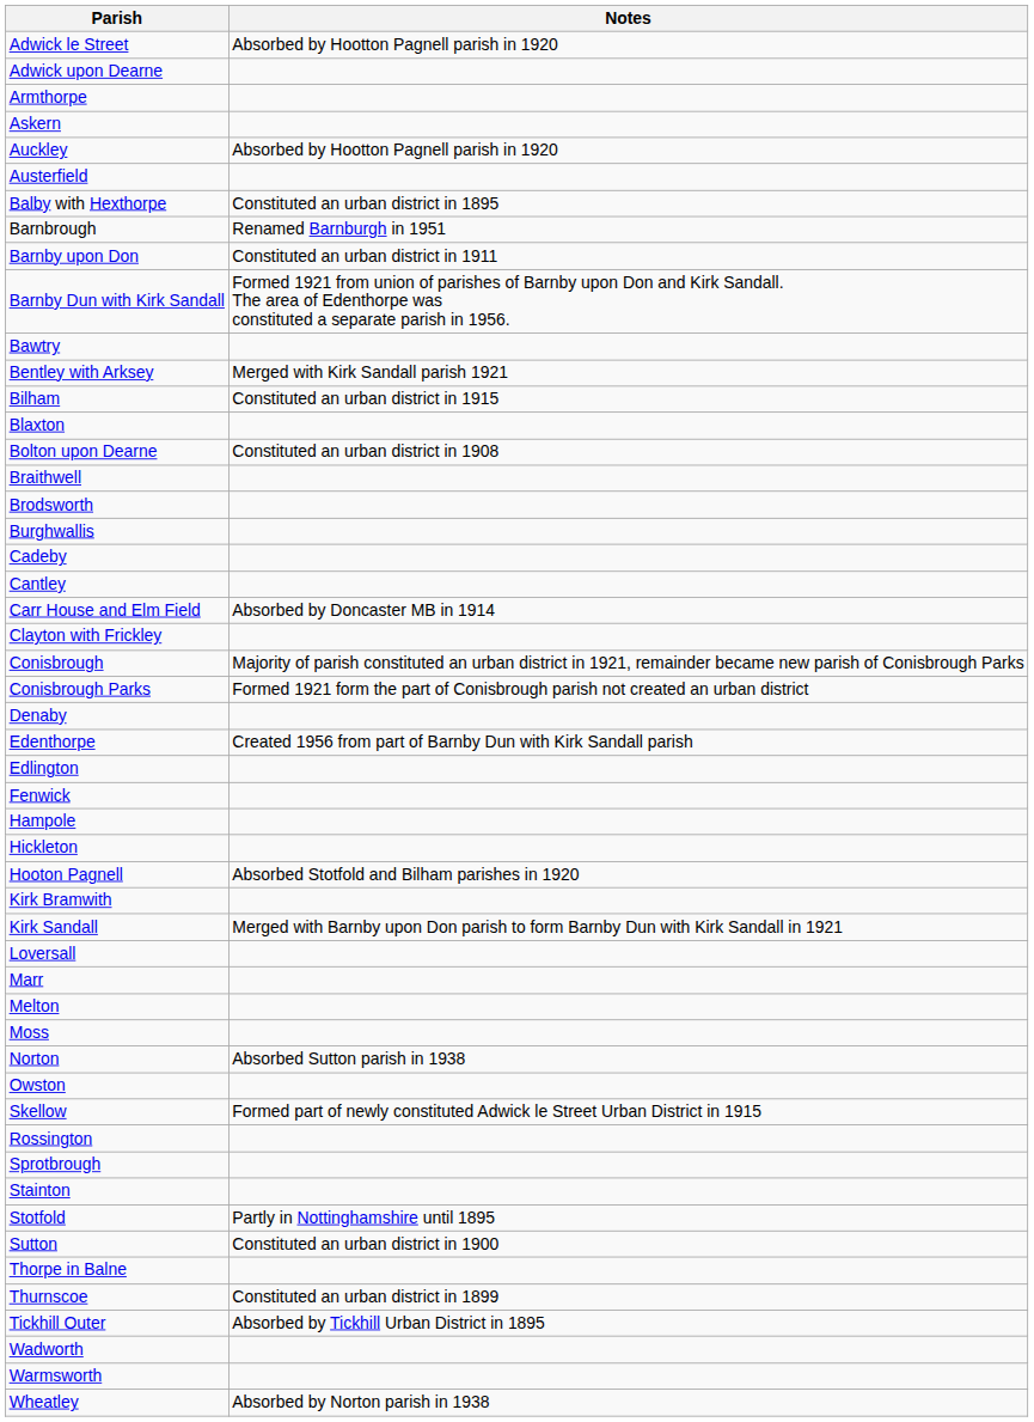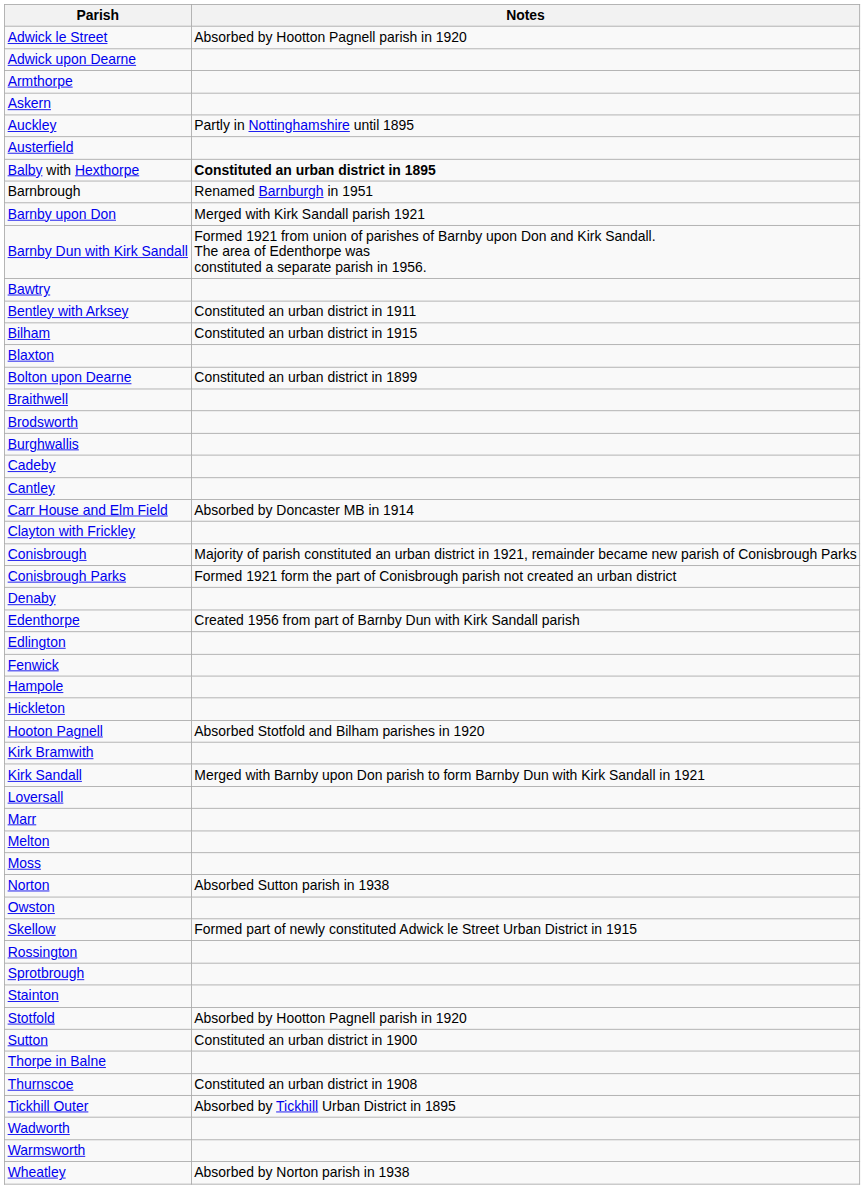 <table class="wikitable">
 <tr>
 <th>Parish</th>
 <th>Notes</th>
 </tr>
 <tr>
 <td><a href='#'>Adwick le Street</a></td>
 <td>Absorbed by Hootton Pagnell parish in 1920</td>
 </tr>
 <tr>
 <td><a href='#'>Adwick upon Dearne</a></td>
 <td></td>
 </tr>
 <tr>
 <td><a href='#'>Armthorpe</a></td>
 <td></td>
 </tr>
 <tr>
 <td><a href='#'>Askern</a></td>
 <td></td>
 </tr>
 <tr>
 <td><a href='#'>Auckley</a></td>
-<td>Absorbed by Hootton Pagnell parish in 1920</td>
+<td>Partly in <a href='#'>Nottinghamshire</a> until 1895</td>
 </tr>
 <tr>
 <td><a href='#'>Austerfield</a></td>
 <td></td>
 </tr>
 <tr>
 <td><a href='#'>Balby</a> with <a href='#'>Hexthorpe</a></td>
-<td>Constituted an urban district in 1895</td>
+<td><strong>Constituted an urban district in 1895</strong></td>
 </tr>
 <tr>
 <td>Barnbrough</td>
 <td>Renamed <a href='#'>Barnburgh</a> in 1951</td>
 </tr>
 <tr>
 <td><a href='#'>Barnby upon Don</a></td>
-<td>Constituted an urban district in 1911</td>
+<td>Merged with Kirk Sandall parish 1921</td>
 </tr>
 <tr>
 <td><a href='#'>Barnby Dun with Kirk Sandall</a></td>
 <td>Formed 1921 from union of parishes of Barnby upon Don and Kirk Sandall.<br>The area of Edenthorpe was<br>constituted a separate parish in 1956.</td>
 </tr>
 <tr>
 <td><a href='#'>Bawtry</a></td>
 <td></td>
 </tr>
 <tr>
 <td><a href='#'>Bentley with Arksey</a></td>
-<td>Merged with Kirk Sandall parish 1921</td>
+<td>Constituted an urban district in 1911</td>
 </tr>
 <tr>
 <td><a href='#'>Bilham</a></td>
 <td>Constituted an urban district in 1915</td>
 </tr>
 <tr>
 <td><a href='#'>Blaxton</a></td>
 <td></td>
 </tr>
 <tr>
 <td><a href='#'>Bolton upon Dearne</a></td>
-<td>Constituted an urban district in 1908</td>
+<td>Constituted an urban district in 1899</td>
 </tr>
 <tr>
 <td><a href='#'>Braithwell</a></td>
 <td></td>
 </tr>
 <tr>
 <td><a href='#'>Brodsworth</a></td>
 <td></td>
 </tr>
 <tr>
 <td><a href='#'>Burghwallis</a></td>
 <td></td>
 </tr>
 <tr>
 <td><a href='#'>Cadeby</a></td>
 <td></td>
 </tr>
 <tr>
 <td><a href='#'>Cantley</a></td>
 <td></td>
 </tr>
 <tr>
 <td><a href='#'>Carr House and Elm Field</a></td>
 <td>Absorbed by Doncaster MB in 1914</td>
 </tr>
 <tr>
 <td><a href='#'>Clayton with Frickley</a></td>
 <td></td>
 </tr>
 <tr>
 <td><a href='#'>Conisbrough</a></td>
 <td>Majority of parish constituted an urban district in 1921, remainder became new parish of Conisbrough Parks</td>
 </tr>
 <tr>
 <td><a href='#'>Conisbrough Parks</a></td>
 <td>Formed 1921 form the part of Conisbrough parish not created an urban district</td>
 </tr>
 <tr>
 <td><a href='#'>Denaby</a></td>
 <td></td>
 </tr>
 <tr>
 <td><a href='#'>Edenthorpe</a></td>
 <td>Created 1956 from part of Barnby Dun with Kirk Sandall parish</td>
 </tr>
 <tr>
 <td><a href='#'>Edlington</a></td>
 <td></td>
 </tr>
 <tr>
 <td><a href='#'>Fenwick</a></td>
 <td></td>
 </tr>
 <tr>
 <td><a href='#'>Hampole</a></td>
 <td></td>
 </tr>
 <tr>
 <td><a href='#'>Hickleton</a></td>
 <td></td>
 </tr>
 <tr>
 <td><a href='#'>Hooton Pagnell</a></td>
 <td>Absorbed Stotfold and Bilham parishes in 1920</td>
 </tr>
 <tr>
 <td><a href='#'>Kirk Bramwith</a></td>
 <td></td>
 </tr>
 <tr>
 <td><a href='#'>Kirk Sandall</a></td>
 <td>Merged with Barnby upon Don parish to form Barnby Dun with Kirk Sandall in 1921</td>
 </tr>
 <tr>
 <td><a href='#'>Loversall</a></td>
 <td></td>
 </tr>
 <tr>
 <td><a href='#'>Marr</a></td>
 <td></td>
 </tr>
 <tr>
 <td><a href='#'>Melton</a></td>
 <td></td>
 </tr>
 <tr>
 <td><a href='#'>Moss</a></td>
 <td></td>
 </tr>
 <tr>
 <td><a href='#'>Norton</a></td>
 <td>Absorbed Sutton parish in 1938</td>
 </tr>
 <tr>
 <td><a href='#'>Owston</a></td>
 <td></td>
 </tr>
 <tr>
 <td><a href='#'>Skellow</a></td>
 <td>Formed part of newly constituted Adwick le Street Urban District in 1915</td>
 </tr>
 <tr>
 <td><a href='#'>Rossington</a></td>
 <td></td>
 </tr>
 <tr>
 <td><a href='#'>Sprotbrough</a></td>
 <td></td>
 </tr>
 <tr>
 <td><a href='#'>Stainton</a></td>
 <td></td>
 </tr>
 <tr>
 <td><a href='#'>Stotfold</a></td>
-<td>Partly in <a href='#'>Nottinghamshire</a> until 1895</td>
+<td>Absorbed by Hootton Pagnell parish in 1920</td>
 </tr>
 <tr>
 <td><a href='#'>Sutton</a></td>
 <td>Constituted an urban district in 1900</td>
 </tr>
 <tr>
 <td><a href='#'>Thorpe in Balne</a></td>
 <td></td>
 </tr>
 <tr>
 <td><a href='#'>Thurnscoe</a></td>
-<td>Constituted an urban district in 1899</td>
+<td>Constituted an urban district in 1908</td>
 </tr>
 <tr>
 <td><a href='#'>Tickhill Outer</a></td>
 <td>Absorbed by <a href='#'>Tickhill</a> Urban District in 1895</td>
 </tr>
 <tr>
 <td><a href='#'>Wadworth</a></td>
 <td></td>
 </tr>
 <tr>
 <td><a href='#'>Warmsworth</a></td>
 <td></td>
 </tr>
 <tr>
 <td><a href='#'>Wheatley</a></td>
 <td>Absorbed by Norton parish in 1938</td>
 </tr>
 </table>
